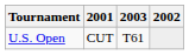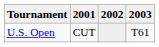 <table class="wikitable" style="font-size:95%;text-align:center;">
 <tr>
 <th>Tournament</th>
 <th>2001</th>
+<th>2002</th>
 <th>2003</th>
-<th>2002</th>
 </tr>
 <tr>
 <td align=left><a href='#'>U.S. Open</a></td>
 <td>CUT</td>
+<td style="background:#eeeeee;"></td>
 <td>T61</td>
-<td style="background:#eeeeee;"></td>
 </tr>
 </table>
